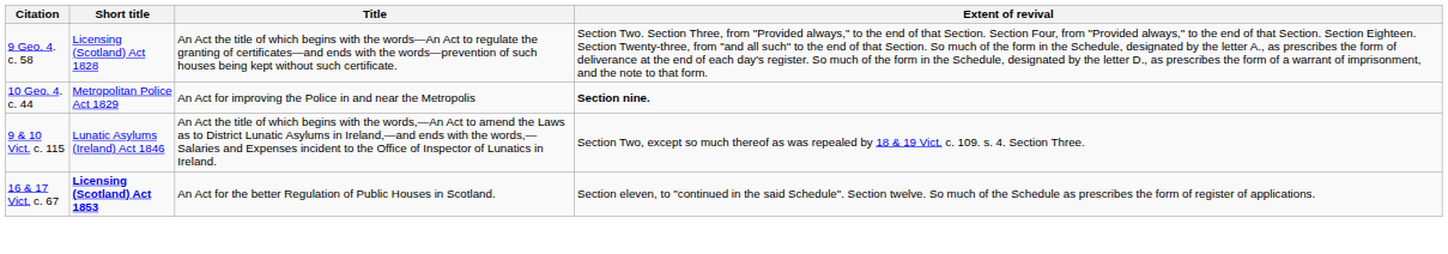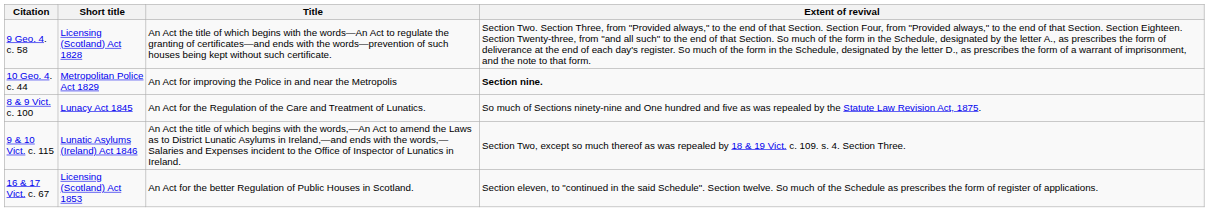 <table class="wikitable">
 <tr>
 <th>Citation</th>
 <th>Short title</th>
 <th>Title</th>
 <th>Extent of revival</th>
 </tr>
 <tr>
 <td><a href='#'>9 Geo. 4</a>. c. 58</td>
 <td><a href='#'>Licensing (Scotland) Act 1828</a></td>
 <td>An Act the title of which begins with the words—An Act to regulate the granting of certificates—and ends with the words—prevention of such houses being kept without such certificate.</td>
 <td>Section Two. Section Three, from "Provided always," to the end of that Section. Section Four, from "Provided always," to the end of that Section. Section Eighteen. Section Twenty-three, from "and all such" to the end of that Section. So much of the form in the Schedule, designated by the letter A., as prescribes the form of deliverance at the end of each day's register. So much of the form in the Schedule, designated by the letter D., as prescribes the form of a warrant of imprisonment, and the note to that form.</td>
 </tr>
 <tr>
 <td><a href='#'>10 Geo. 4</a>. c. 44</td>
 <td><a href='#'>Metropolitan Police Act 1829</a></td>
 <td>An Act for improving the Police in and near the Metropolis</td>
 <td><strong>Section nine.</strong></td>
 </tr>
 <tr>
+<td><a href='#'>8 & 9 Vict.</a> c. 100</td>
+<td><a href='#'>Lunacy Act 1845</a></td>
+<td>An Act for the Regulation of the Care and Treatment of Lunatics.</td>
+<td>So much of Sections ninety-nine and One hundred and five as was repealed by the <a href='#'>Statute Law Revision Act, 1875</a>.</td>
+</tr>
+<tr>
 <td><a href='#'>9 & 10 Vict.</a> c. 115</td>
 <td><a href='#'>Lunatic Asylums (Ireland) Act 1846</a></td>
 <td>An Act the title of which begins with the words,—An Act to amend the Laws as to District Lunatic Asylums in Ireland,—and ends with the words,—Salaries and Expenses incident to the Office of Inspector of Lunatics in Ireland.</td>
 <td>Section Two, except so much thereof as was repealed by <a href='#'>18 & 19 Vict.</a> c. 109. s. 4. Section Three.</td>
 </tr>
 <tr>
 <td><a href='#'>16 & 17 Vict.</a> c. 67</td>
-<td><strong><a href='#'>Licensing (Scotland) Act 1853</a></strong></td>
+<td><a href='#'>Licensing (Scotland) Act 1853</a></td>
 <td>An Act for the better Regulation of Public Houses in Scotland.</td>
 <td>Section eleven, to "continued in the said Schedule". Section twelve. So much of the Schedule as prescribes the form of register of applications.</td>
 </tr>
 </table>
